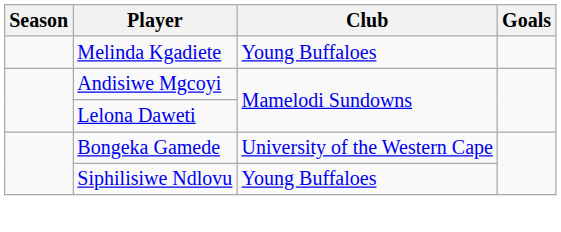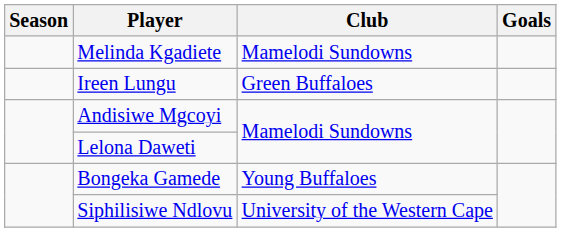 <table class="wikitable">
 <tr>
 <th>Season</th>
 <th>Player</th>
 <th>Club</th>
 <th>Goals</th>
 </tr>
 <tr>
 <td></td>
 <td> <a href='#'>Melinda Kgadiete</a></td>
-<td> <a href='#'>Young Buffaloes</a></td>
+<td> <a href='#'>Mamelodi Sundowns</a></td>
+<td></td>
+</tr>
+<tr>
+<td></td>
+<td> <a href='#'>Ireen Lungu</a></td>
+<td> <a href='#'>Green Buffaloes</a></td>
 <td></td>
 </tr>
 <tr>
 <td rowspan="2"></td>
 <td> <a href='#'>Andisiwe Mgcoyi</a></td>
 <td rowspan="2"> <a href='#'>Mamelodi Sundowns</a></td>
 <td rowspan="2"></td>
 </tr>
 <tr>
 <td> <a href='#'>Lelona Daweti</a></td>
 </tr>
 <tr>
 <td rowspan="3"></td>
 <td> <a href='#'>Bongeka Gamede</a></td>
-<td> <a href='#'>University of the Western Cape</a></td>
+<td> <a href='#'>Young Buffaloes</a></td>
 <td rowspan="3"></td>
 </tr>
 <tr>
 <td> <a href='#'>Siphilisiwe Ndlovu</a></td>
-<td> <a href='#'>Young Buffaloes</a></td>
+<td> <a href='#'>University of the Western Cape</a></td>
 </tr>
 </table>
